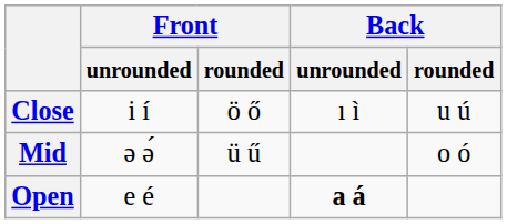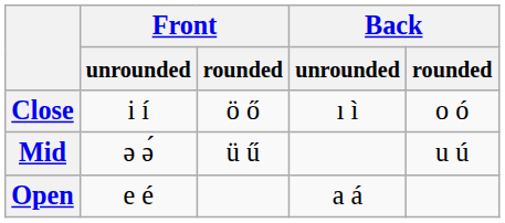 <table class="wikitable" border="1">
 <tr align="center" cellpadding="4">
 <th rowspan=2></th>
 <th colspan=2><a href='#'>Front</a></th>
 <th colspan="2"><a href='#'>Back</a></th>
 </tr>
 <tr align="center">
 <th><small>unrounded</small></th>
 <th><small>rounded</small></th>
 <th><small>unrounded</small></th>
 <th><small>rounded</small></th>
 </tr>
 <tr align="center">
 <th><a href='#'>Close</a></th>
 <td>i  í </td>
 <td>ö  ő </td>
 <td>ı  ì </td>
-<td>u  ú </td>
+<td>o  ó </td>
 </tr>
 <tr align="center">
 <th><a href='#'>Mid</a></th>
 <td>ə  ə́ </td>
 <td>ü  ű </td>
 <td></td>
-<td>o  ó </td>
+<td>u  ú </td>
 </tr>
 <tr align="center">
 <th><a href='#'>Open</a></th>
 <td>e  é </td>
 <td></td>
-<td><strong>a  á </strong></td>
+<td>a  á </td>
 <td></td>
 </tr>
 </table>
